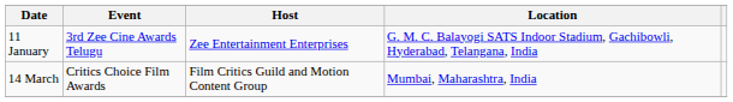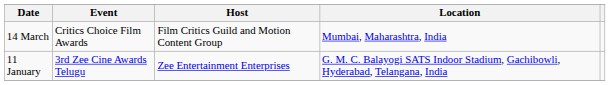 <table class="wikitable sortable"  style="width:100%; font-size:100%;">
 <tr>
 </tr>
 <tr>
 <th scope="col">Date</th>
 <th scope="col">Event</th>
 <th scope="col">Host</th>
 <th scope="col">Location</th>
 <th scope="col" class="unsortable"></th>
 </tr>
 <tr>
+<td>14 March</td>
+<td>Critics Choice Film Awards</td>
+<td>Film Critics Guild and Motion Content Group</td>
+<td><a href='#'>Mumbai</a>, <a href='#'>Maharashtra</a>, <a href='#'>India</a></td>
+<td></td>
+</tr>
+<tr>
 <td>11 January</td>
 <td><a href='#'>3rd Zee Cine Awards Telugu</a></td>
 <td><a href='#'>Zee Entertainment Enterprises</a></td>
 <td><a href='#'>G. M. C. Balayogi SATS Indoor Stadium</a>, <a href='#'>Gachibowli</a>, <a href='#'>Hyderabad</a>, <a href='#'>Telangana</a>, <a href='#'>India</a></td>
 <td></td>
 </tr>
 <tr>
-<td>14 March</td>
-<td>Critics Choice Film Awards</td>
-<td>Film Critics Guild and Motion Content Group</td>
-<td><a href='#'>Mumbai</a>, <a href='#'>Maharashtra</a>, <a href='#'>India</a></td>
-<td></td>
-</tr>
-<tr>
 </tr>
 </table>
